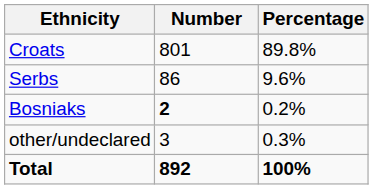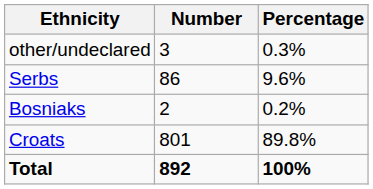 <table class="wikitable">
 <tr>
 <th width="100px">Ethnicity</th>
 <th width="80px">Number</th>
 <th width="80px">Percentage</th>
 </tr>
 <tr>
-<td><a href='#'>Croats</a></td>
-<td>801</td>
-<td>89.8%</td>
+<td>other/undeclared</td>
+<td>3</td>
+<td>0.3%</td>
 </tr>
 <tr>
 <td><a href='#'>Serbs</a></td>
 <td>86</td>
 <td>9.6%</td>
 </tr>
 <tr>
 <td><a href='#'>Bosniaks</a></td>
-<td><strong>2</strong></td>
+<td>2</td>
 <td>0.2%</td>
 </tr>
 <tr>
-<td>other/undeclared</td>
-<td>3</td>
-<td>0.3%</td>
+<td><a href='#'>Croats</a></td>
+<td>801</td>
+<td>89.8%</td>
 </tr>
 <tr>
 <td><strong>Total</strong></td>
 <td><strong>892</strong></td>
 <td><strong>100%</strong></td>
 </tr>
 </table>
